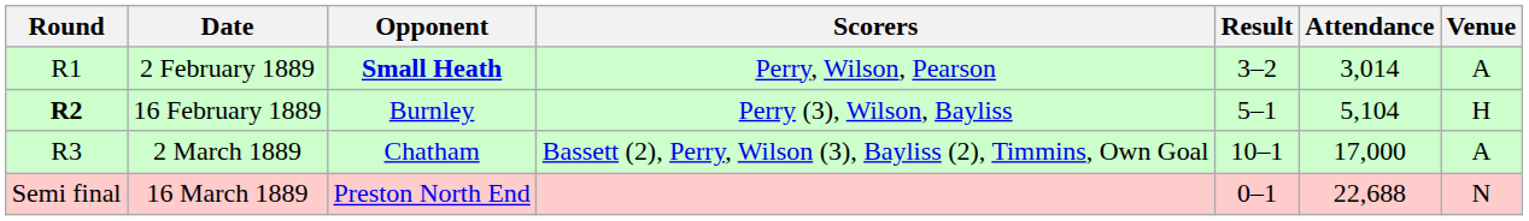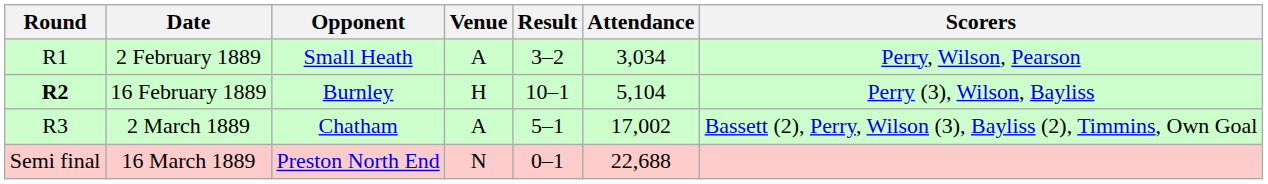 <table class="wikitable" style="font-size:100%; text-align:center">
 <tr>
 <th>Round</th>
 <th>Date</th>
 <th>Opponent</th>
-<th>Scorers</th>
+<th>Venue</th>
 <th>Result</th>
 <th>Attendance</th>
-<th>Venue</th>
+<th>Scorers</th>
 </tr>
 <tr style="background-color: #CCFFCC;">
 <td>R1</td>
 <td>2 February 1889</td>
-<td><strong><a href='#'>Small Heath</a></strong></td>
+<td><a href='#'>Small Heath</a></td>
+<td>A</td>
+<td>3–2</td>
+<td>3,034</td>
 <td><a href='#'>Perry</a>, <a href='#'>Wilson</a>, <a href='#'>Pearson</a></td>
-<td>3–2</td>
-<td>3,014</td>
-<td>A</td>
 </tr>
 <tr style="background-color: #CCFFCC;">
 <td><strong>R2</strong></td>
 <td>16 February 1889</td>
 <td><a href='#'>Burnley</a></td>
+<td>H</td>
+<td>10–1</td>
+<td>5,104</td>
 <td><a href='#'>Perry</a> (3), <a href='#'>Wilson</a>, <a href='#'>Bayliss</a></td>
-<td>5–1</td>
-<td>5,104</td>
-<td>H</td>
 </tr>
 <tr style="background-color: #CCFFCC;">
 <td>R3</td>
 <td>2 March 1889</td>
 <td><a href='#'>Chatham</a></td>
+<td>A</td>
+<td>5–1</td>
+<td>17,002</td>
 <td><a href='#'>Bassett</a> (2), <a href='#'>Perry</a>, <a href='#'>Wilson</a> (3), <a href='#'>Bayliss</a> (2), <a href='#'>Timmins</a>, Own Goal</td>
-<td>10–1</td>
-<td>17,000</td>
-<td>A</td>
 </tr>
 <tr style="background-color: #FFCCCC;">
 <td>Semi final</td>
 <td>16 March 1889</td>
 <td><a href='#'>Preston North End</a></td>
-<td></td>
+<td>N</td>
 <td>0–1</td>
 <td>22,688</td>
-<td>N</td>
+<td></td>
 </tr>
 </table>
